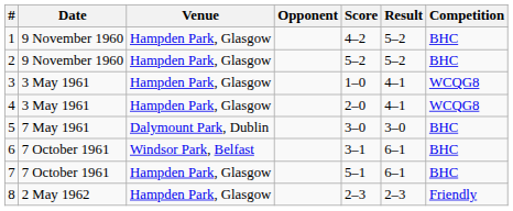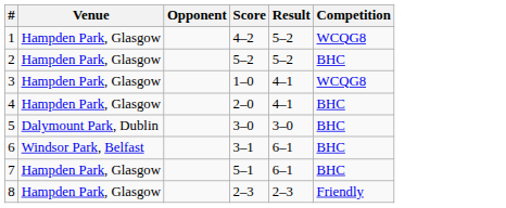 <table class="wikitable">
 <tr>
 <th>#</th>
-<th>Date</th>
 <th>Venue</th>
 <th>Opponent</th>
 <th>Score</th>
 <th>Result</th>
 <th>Competition</th>
 </tr>
 <tr>
 <td>1</td>
-<td>9 November 1960</td>
 <td><a href='#'>Hampden Park</a>, Glasgow</td>
 <td></td>
 <td>4–2</td>
 <td>5–2</td>
-<td><a href='#'>BHC</a></td>
+<td><a href='#'>WCQG8</a></td>
 </tr>
 <tr>
 <td>2</td>
-<td>9 November 1960</td>
 <td><a href='#'>Hampden Park</a>, Glasgow</td>
 <td></td>
 <td>5–2</td>
 <td>5–2</td>
 <td><a href='#'>BHC</a></td>
 </tr>
 <tr>
 <td>3</td>
-<td>3 May 1961</td>
 <td><a href='#'>Hampden Park</a>, Glasgow</td>
 <td></td>
 <td>1–0</td>
 <td>4–1</td>
 <td><a href='#'>WCQG8</a></td>
 </tr>
 <tr>
 <td>4</td>
-<td>3 May 1961</td>
 <td><a href='#'>Hampden Park</a>, Glasgow</td>
 <td></td>
 <td>2–0</td>
 <td>4–1</td>
-<td><a href='#'>WCQG8</a></td>
+<td><a href='#'>BHC</a></td>
 </tr>
 <tr>
 <td>5</td>
-<td>7 May 1961</td>
 <td><a href='#'>Dalymount Park</a>, Dublin</td>
 <td></td>
 <td>3–0</td>
 <td>3–0</td>
 <td><a href='#'>BHC</a></td>
 </tr>
 <tr>
 <td>6</td>
-<td>7 October 1961</td>
 <td><a href='#'>Windsor Park</a>, <a href='#'>Belfast</a></td>
 <td></td>
 <td>3–1</td>
 <td>6–1</td>
 <td><a href='#'>BHC</a></td>
 </tr>
 <tr>
 <td>7</td>
-<td>7 October 1961</td>
 <td><a href='#'>Hampden Park</a>, Glasgow</td>
 <td></td>
 <td>5–1</td>
 <td>6–1</td>
 <td><a href='#'>BHC</a></td>
 </tr>
 <tr>
 <td>8</td>
-<td>2 May 1962</td>
 <td><a href='#'>Hampden Park</a>, Glasgow</td>
 <td></td>
 <td>2–3</td>
 <td>2–3</td>
 <td><a href='#'>Friendly</a></td>
 </tr>
 </table>
